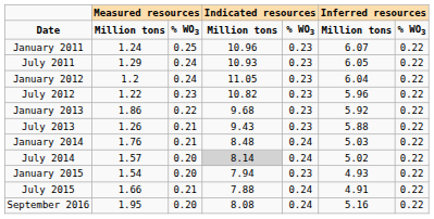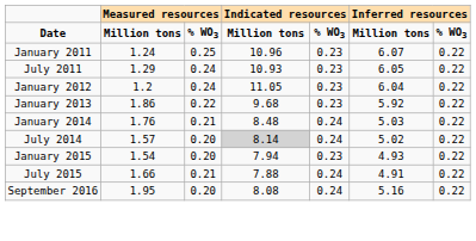 <table class="wikitable" style="text-align: center;">
 <tr>
 <td></td>
 <td colspan=2 style="background: #ffdead;"><strong>Measured resources</strong></td>
 <td colspan=2 style="background: #ffdead;"><strong>Indicated resources</strong></td>
 <td colspan=2 style="background: #ffdead;"><strong>Inferred resources</strong></td>
 </tr>
 <tr>
 <td><strong>Date</strong></td>
 <td><strong>Million tons</strong></td>
 <td><strong>% WO<sub>3</sub></strong></td>
 <td><strong> Million tons</strong></td>
 <td><strong>% WO<sub>3</sub></strong></td>
 <td><strong> Million tons</strong></td>
 <td><strong>% WO<sub>3</sub></strong></td>
 </tr>
 <tr>
 <td>January 2011</td>
 <td>1.24</td>
 <td>0.25</td>
 <td>10.96</td>
 <td>0.23</td>
 <td>6.07</td>
 <td>0.22</td>
 </tr>
 <tr>
 <td>July 2011</td>
 <td>1.29</td>
 <td>0.24</td>
 <td>10.93</td>
 <td>0.23</td>
 <td>6.05</td>
 <td>0.22</td>
 </tr>
 <tr>
 <td>January 2012</td>
 <td>1.2</td>
 <td>0.24</td>
 <td>11.05</td>
 <td>0.23</td>
 <td>6.04</td>
 <td>0.22</td>
 </tr>
 <tr>
-<td>July 2012</td>
-<td>1.22</td>
-<td>0.23</td>
-<td>10.82</td>
-<td>0.23</td>
-<td>5.96</td>
-<td>0.22</td>
-</tr>
-<tr>
 <td>January 2013</td>
 <td>1.86</td>
 <td>0.22</td>
 <td>9.68</td>
 <td>0.23</td>
 <td>5.92</td>
-<td>0.22</td>
-</tr>
-<tr>
-<td>July 2013</td>
-<td>1.26</td>
-<td>0.21</td>
-<td>9.43</td>
-<td>0.23</td>
-<td>5.88</td>
 <td>0.22</td>
 </tr>
 <tr>
 <td>January 2014</td>
 <td>1.76</td>
 <td>0.21</td>
 <td>8.48</td>
 <td>0.24</td>
 <td>5.03</td>
 <td>0.22</td>
 </tr>
 <tr>
 <td>July 2014</td>
 <td>1.57</td>
 <td>0.20</td>
 <td style="background: lightgrey;">8.14</td>
 <td>0.24</td>
 <td>5.02</td>
 <td>0.22</td>
 </tr>
 <tr>
 <td>January 2015</td>
 <td>1.54</td>
 <td>0.20</td>
 <td>7.94</td>
 <td>0.23</td>
 <td>4.93</td>
 <td>0.22</td>
 </tr>
 <tr>
 <td>July 2015</td>
 <td>1.66</td>
 <td>0.21</td>
 <td>7.88</td>
 <td>0.24</td>
 <td>4.91</td>
 <td>0.22</td>
 </tr>
 <tr>
 <td>September 2016</td>
 <td>1.95</td>
 <td>0.20</td>
 <td>8.08</td>
 <td>0.24</td>
 <td>5.16</td>
 <td>0.22</td>
 </tr>
 </table>
